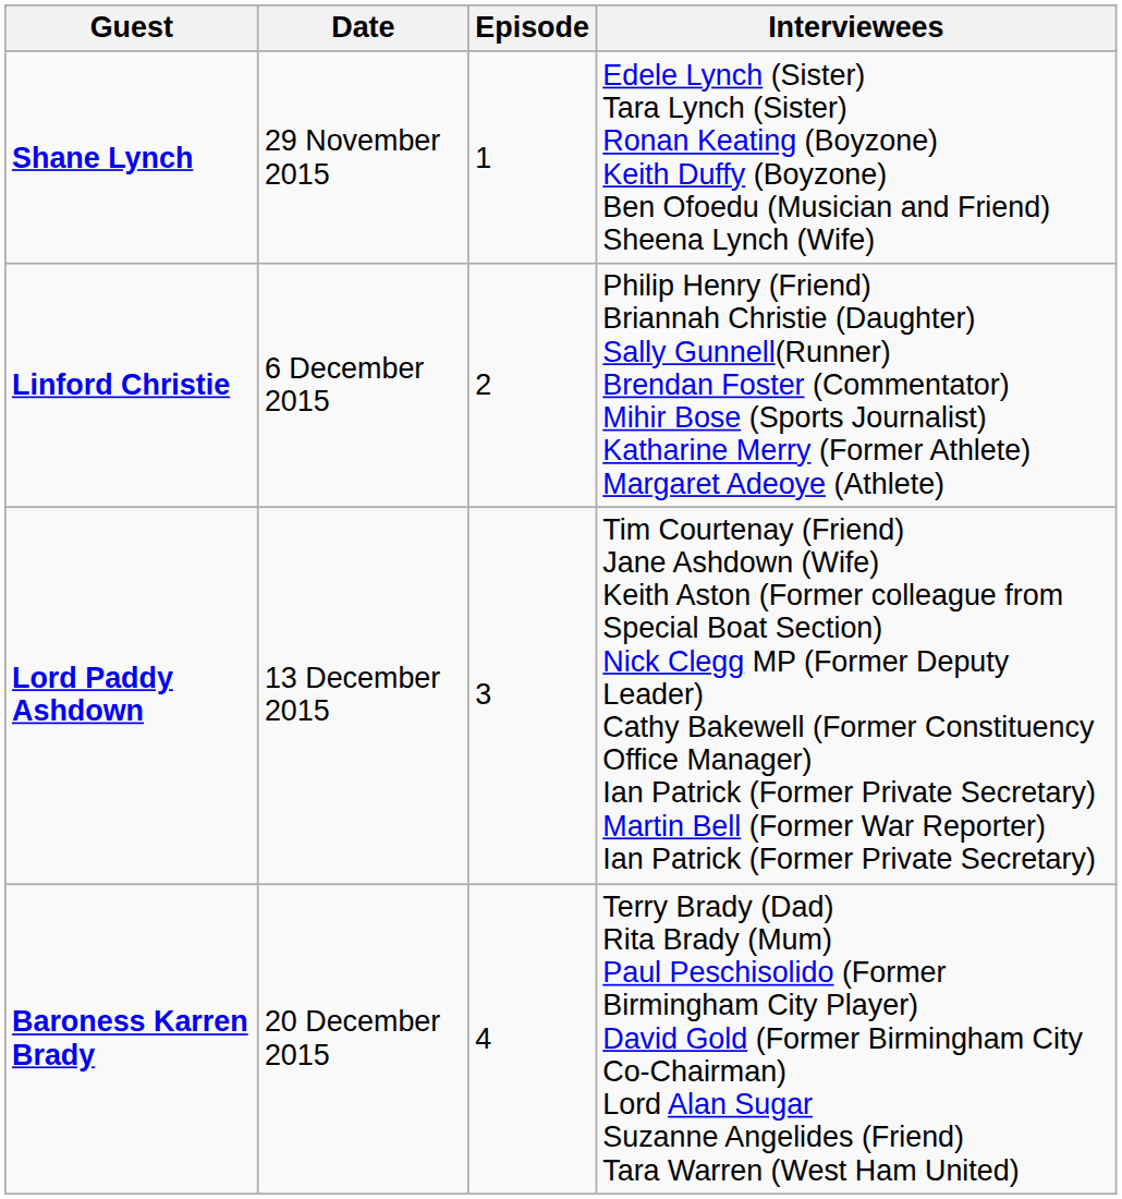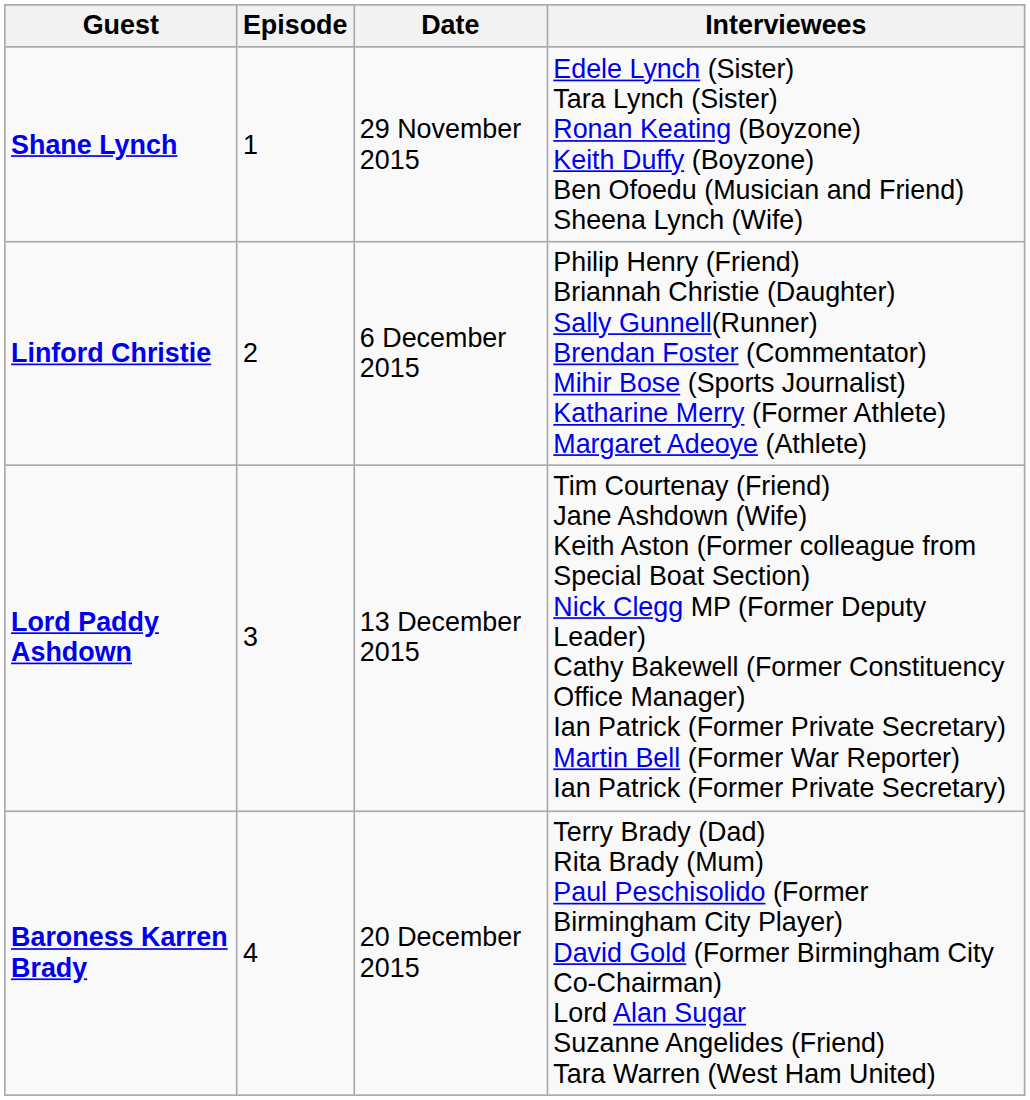 <table class="wikitable">
 <tr>
 <th>Guest</th>
+<th>Episode</th>
 <th>Date</th>
-<th>Episode</th>
 <th>Interviewees</th>
 </tr>
 <tr>
 <td><strong><a href='#'>Shane Lynch</a></strong></td>
+<td>1</td>
 <td>29 November 2015</td>
-<td>1</td>
 <td><a href='#'>Edele Lynch</a> (Sister) <br>Tara Lynch (Sister) <br><a href='#'>Ronan Keating</a> (Boyzone) <br><a href='#'>Keith Duffy</a> (Boyzone) <br>Ben Ofoedu (Musician and Friend) <br>Sheena Lynch (Wife) <br></td>
 </tr>
 <tr>
 <td><strong><a href='#'>Linford Christie</a></strong></td>
+<td>2</td>
 <td>6 December 2015</td>
-<td>2</td>
 <td>Philip Henry (Friend) <br>Briannah Christie (Daughter) <br><a href='#'>Sally Gunnell</a>(Runner) <br><a href='#'>Brendan Foster</a> (Commentator) <br><a href='#'>Mihir Bose</a> (Sports Journalist) <br><a href='#'>Katharine Merry</a> (Former Athlete) <br><a href='#'>Margaret Adeoye</a> (Athlete)</td>
 </tr>
 <tr>
 <td><strong><a href='#'>Lord Paddy Ashdown</a></strong></td>
+<td>3</td>
 <td>13 December 2015</td>
-<td>3</td>
 <td>Tim Courtenay (Friend) <br>Jane Ashdown (Wife) <br>Keith Aston (Former colleague from Special Boat Section) <br><a href='#'>Nick Clegg</a> MP (Former Deputy Leader) <br>Cathy Bakewell (Former Constituency Office Manager) <br>Ian Patrick (Former Private Secretary) <br><a href='#'>Martin Bell</a> (Former War Reporter) <br>Ian Patrick (Former Private Secretary)</td>
 </tr>
 <tr>
 <td><strong><a href='#'>Baroness Karren Brady</a></strong></td>
+<td>4</td>
 <td>20 December 2015</td>
-<td>4</td>
 <td>Terry Brady (Dad) <br>Rita Brady (Mum) <br><a href='#'>Paul Peschisolido</a> (Former Birmingham City Player) <br><a href='#'>David Gold</a> (Former Birmingham City Co-Chairman) <br>Lord <a href='#'>Alan Sugar</a><br>Suzanne Angelides (Friend) <br>Tara Warren (West Ham United)</td>
 </tr>
 </table>
